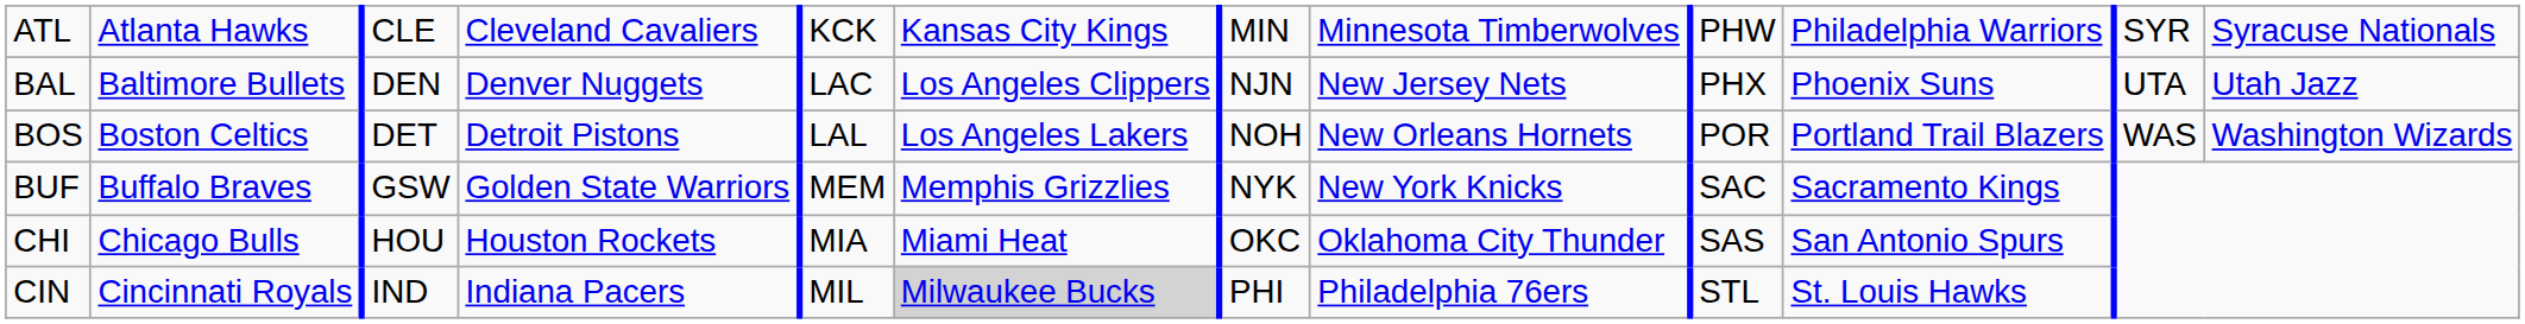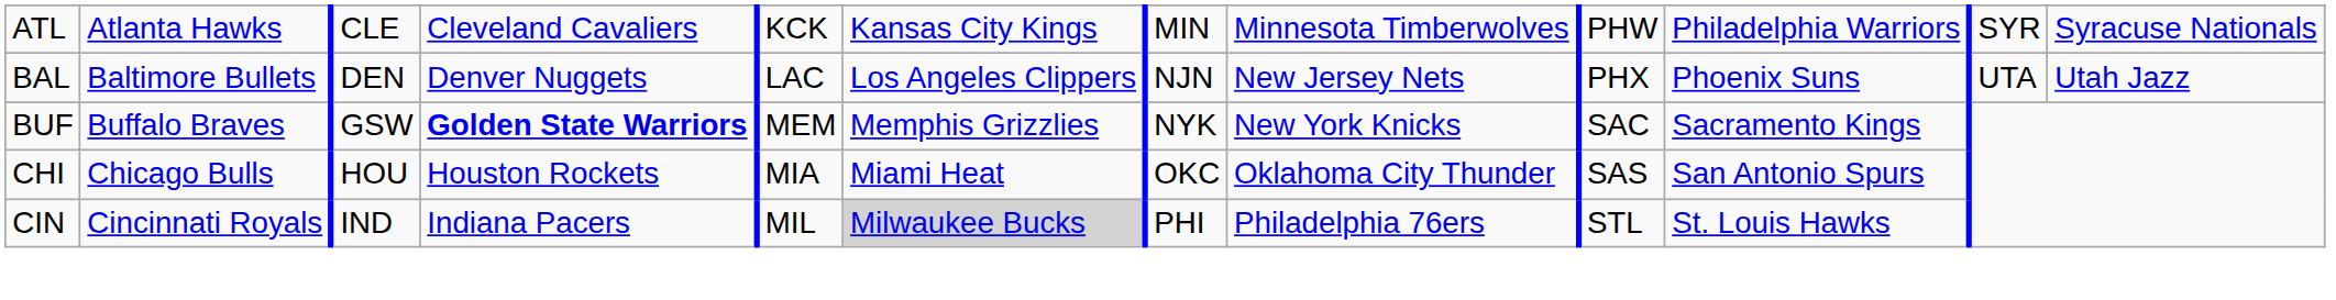 <table class="wikitable" align=center>
 <tr>
 <td>ATL</td>
 <td style="border-right: solid blue"><a href='#'>Atlanta Hawks</a></td>
 <td>CLE</td>
 <td style="border-right: solid blue"><a href='#'>Cleveland Cavaliers</a></td>
 <td>KCK</td>
 <td style="border-right: solid blue"><a href='#'>Kansas City Kings</a></td>
 <td>MIN</td>
 <td style="border-right: solid blue"><a href='#'>Minnesota Timberwolves</a></td>
 <td>PHW</td>
 <td style="border-right: solid blue"><a href='#'>Philadelphia Warriors</a></td>
 <td>SYR</td>
 <td><a href='#'>Syracuse Nationals</a></td>
 </tr>
 <tr>
 <td>BAL</td>
 <td style="border-right: solid blue"><a href='#'>Baltimore Bullets</a></td>
 <td>DEN</td>
 <td style="border-right: solid blue"><a href='#'>Denver Nuggets</a></td>
 <td>LAC</td>
 <td style="border-right: solid blue"><a href='#'>Los Angeles Clippers</a></td>
 <td>NJN</td>
 <td style="border-right: solid blue"><a href='#'>New Jersey Nets</a></td>
 <td>PHX</td>
 <td style="border-right: solid blue"><a href='#'>Phoenix Suns</a></td>
 <td>UTA</td>
 <td><a href='#'>Utah Jazz</a></td>
 </tr>
 <tr>
-<td>BOS</td>
-<td style="border-right: solid blue"><a href='#'>Boston Celtics</a></td>
-<td>DET</td>
-<td style="border-right: solid blue"><a href='#'>Detroit Pistons</a></td>
-<td>LAL</td>
-<td style="border-right: solid blue"><a href='#'>Los Angeles Lakers</a></td>
-<td>NOH</td>
-<td style="border-right: solid blue"><a href='#'>New Orleans Hornets</a></td>
-<td>POR</td>
-<td style="border-right: solid blue"><a href='#'>Portland Trail Blazers</a></td>
-<td>WAS</td>
-<td><a href='#'>Washington Wizards</a></td>
-</tr>
-<tr>
 <td>BUF</td>
 <td style="border-right: solid blue"><a href='#'>Buffalo Braves</a></td>
 <td>GSW</td>
-<td style="border-right: solid blue"><a href='#'>Golden State Warriors</a></td>
+<td style="border-right: solid blue"><strong><a href='#'>Golden State Warriors</a></strong></td>
 <td>MEM</td>
 <td style="border-right: solid blue"><a href='#'>Memphis Grizzlies</a></td>
 <td>NYK</td>
 <td style="border-right: solid blue"><a href='#'>New York Knicks</a></td>
 <td>SAC</td>
 <td style="border-right: solid blue"><a href='#'>Sacramento Kings</a></td>
 </tr>
 <tr>
 <td>CHI</td>
 <td style="border-right: solid blue"><a href='#'>Chicago Bulls</a></td>
 <td>HOU</td>
 <td style="border-right: solid blue"><a href='#'>Houston Rockets</a></td>
 <td>MIA</td>
 <td style="border-right: solid blue"><a href='#'>Miami Heat</a></td>
 <td>OKC</td>
 <td style="border-right: solid blue"><a href='#'>Oklahoma City Thunder</a></td>
 <td>SAS</td>
 <td style="border-right: solid blue"><a href='#'>San Antonio Spurs</a></td>
 </tr>
 <tr>
 <td>CIN</td>
 <td style="border-right: solid blue"><a href='#'>Cincinnati Royals</a></td>
 <td>IND</td>
 <td style="border-right: solid blue"><a href='#'>Indiana Pacers</a></td>
 <td>MIL</td>
 <td style="background: lightgrey; border-right: solid blue"><a href='#'>Milwaukee Bucks</a></td>
 <td>PHI</td>
 <td style="border-right: solid blue"><a href='#'>Philadelphia 76ers</a></td>
 <td>STL</td>
 <td style="border-right: solid blue"><a href='#'>St. Louis Hawks</a></td>
 </tr>
 </table>
